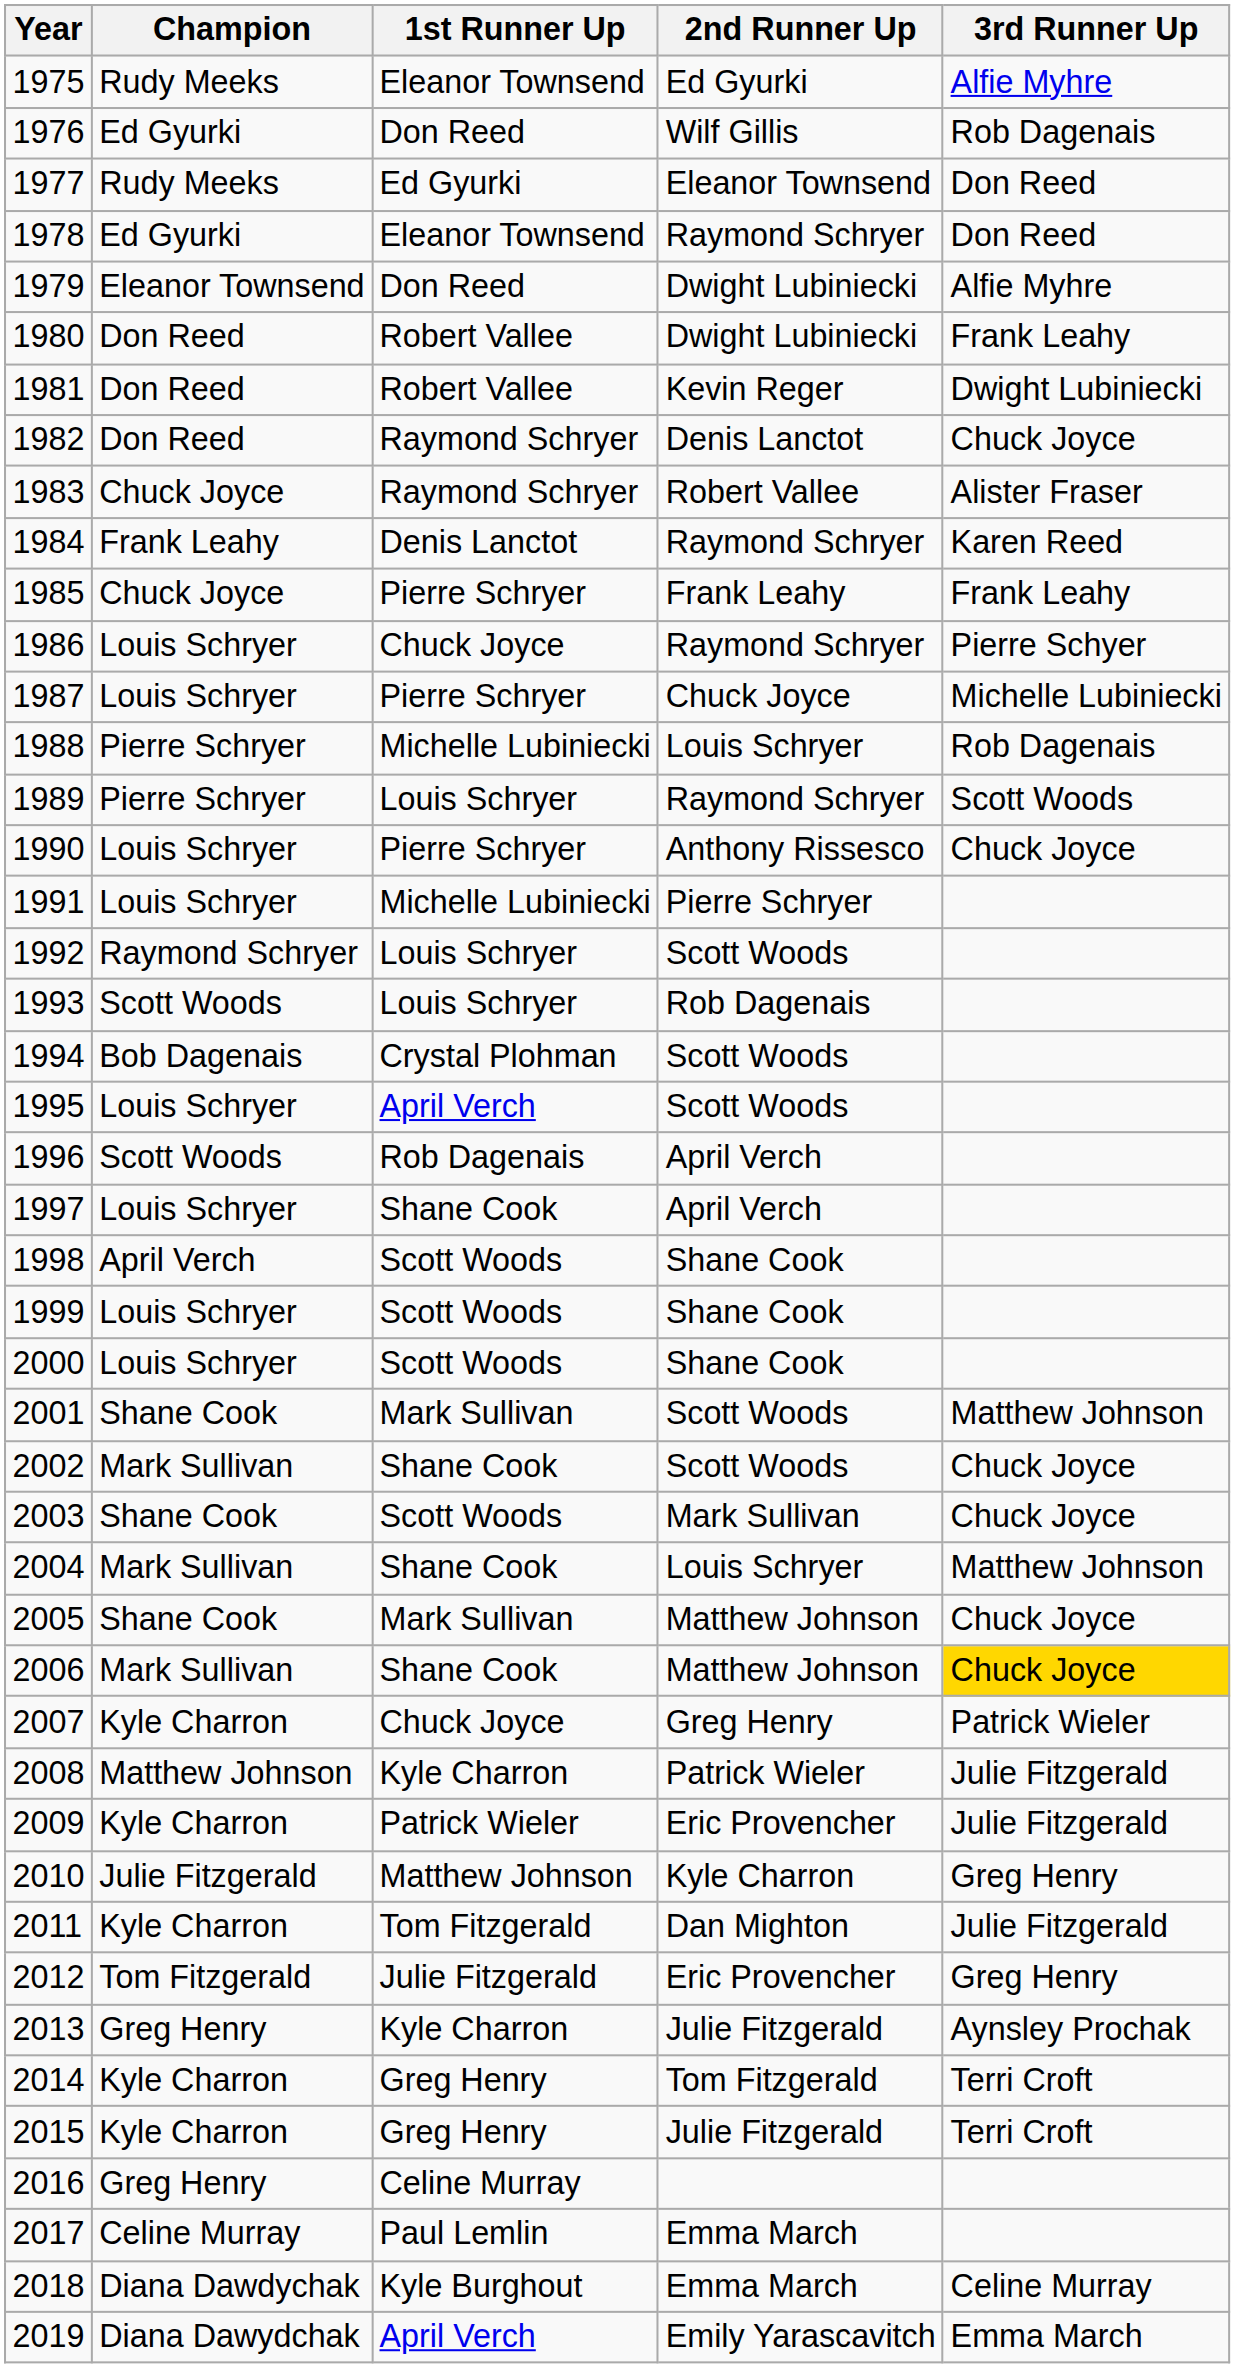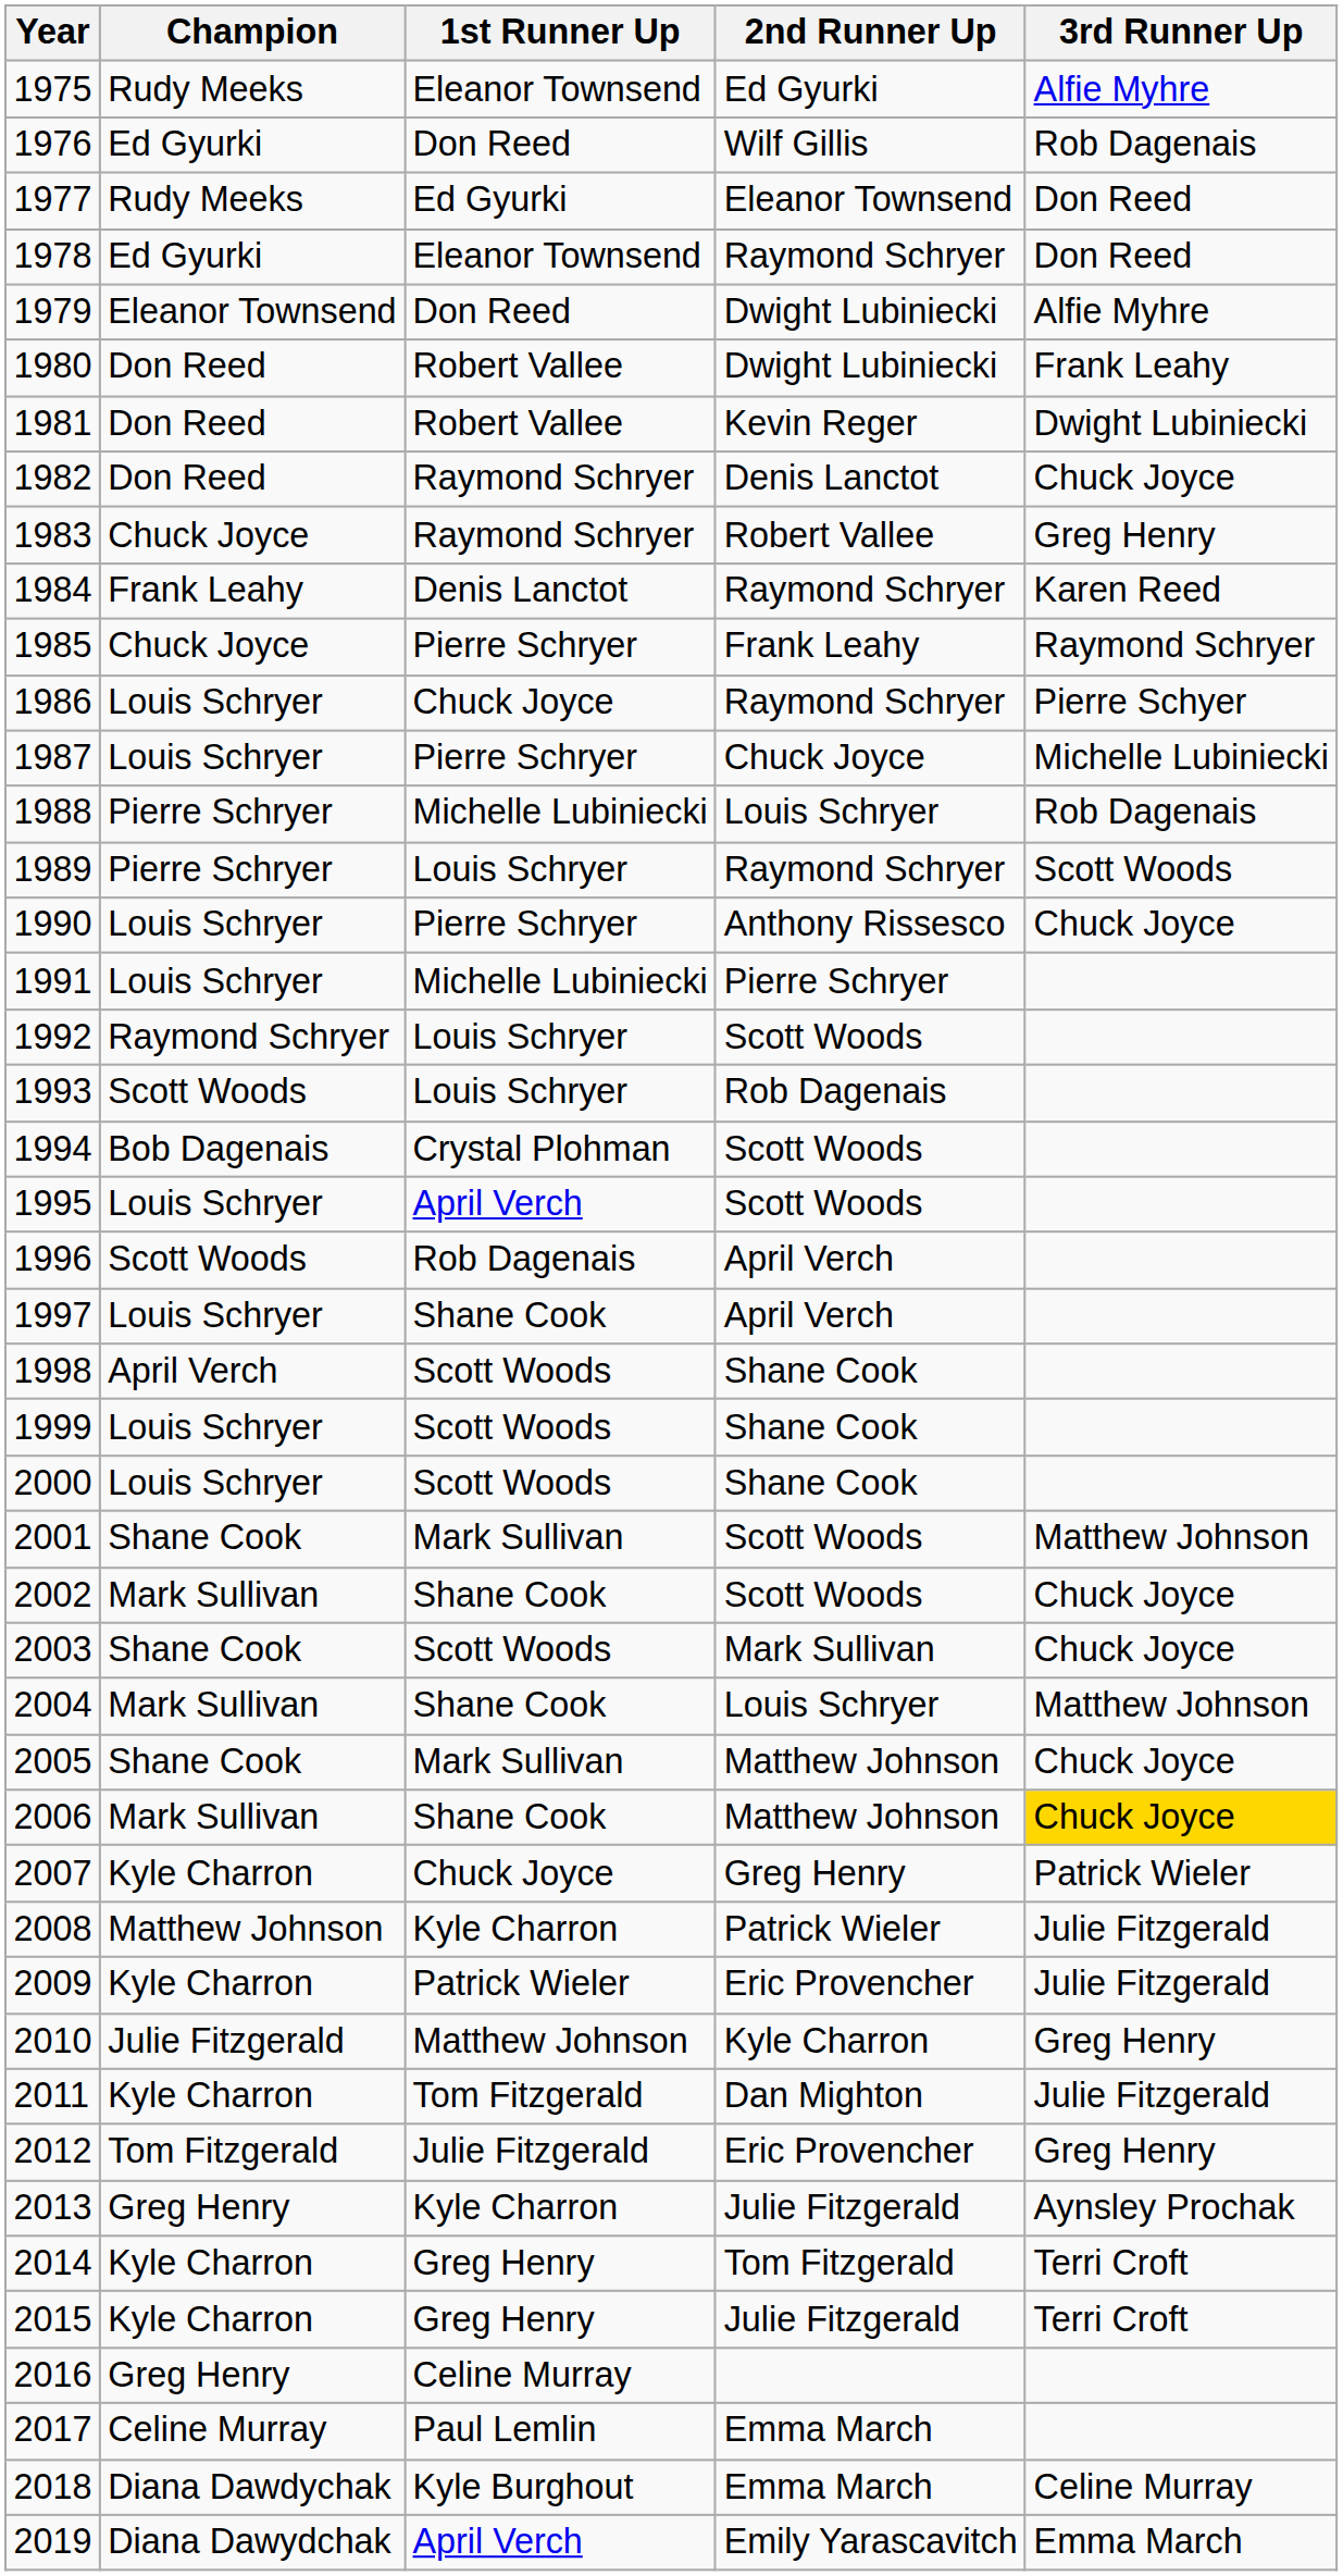 <table class="wikitable">
 <tr>
 <th>Year</th>
 <th>Champion</th>
 <th>1st Runner Up</th>
 <th>2nd Runner Up</th>
 <th>3rd Runner Up</th>
 </tr>
 <tr>
 <td>1975</td>
 <td>Rudy Meeks</td>
 <td>Eleanor Townsend</td>
 <td>Ed Gyurki</td>
 <td><a href='#'>Alfie Myhre</a></td>
 </tr>
 <tr>
 <td>1976</td>
 <td>Ed Gyurki</td>
 <td>Don Reed</td>
 <td>Wilf Gillis</td>
 <td>Rob Dagenais</td>
 </tr>
 <tr>
 <td>1977</td>
 <td>Rudy Meeks</td>
 <td>Ed Gyurki</td>
 <td>Eleanor Townsend</td>
 <td>Don Reed</td>
 </tr>
 <tr>
 <td>1978</td>
 <td>Ed Gyurki</td>
 <td>Eleanor Townsend</td>
 <td>Raymond Schryer</td>
 <td>Don Reed</td>
 </tr>
 <tr>
 <td>1979</td>
 <td>Eleanor Townsend</td>
 <td>Don Reed</td>
 <td>Dwight Lubiniecki</td>
 <td>Alfie Myhre</td>
 </tr>
 <tr>
 <td>1980</td>
 <td>Don Reed</td>
 <td>Robert Vallee</td>
 <td>Dwight Lubiniecki</td>
 <td>Frank Leahy</td>
 </tr>
 <tr>
 <td>1981</td>
 <td>Don Reed</td>
 <td>Robert Vallee</td>
 <td>Kevin Reger</td>
 <td>Dwight Lubiniecki</td>
 </tr>
 <tr>
 <td>1982</td>
 <td>Don Reed</td>
 <td>Raymond Schryer</td>
 <td>Denis Lanctot</td>
 <td>Chuck Joyce</td>
 </tr>
 <tr>
 <td>1983</td>
 <td>Chuck Joyce</td>
 <td>Raymond Schryer</td>
 <td>Robert Vallee</td>
-<td>Alister Fraser</td>
+<td>Greg Henry</td>
 </tr>
 <tr>
 <td>1984</td>
 <td>Frank Leahy</td>
 <td>Denis Lanctot</td>
 <td>Raymond Schryer</td>
 <td>Karen Reed</td>
 </tr>
 <tr>
 <td>1985</td>
 <td>Chuck Joyce</td>
 <td>Pierre Schryer</td>
 <td>Frank Leahy</td>
-<td>Frank Leahy</td>
+<td>Raymond Schryer</td>
 </tr>
 <tr>
 <td>1986</td>
 <td>Louis Schryer</td>
 <td>Chuck Joyce</td>
 <td>Raymond Schryer</td>
 <td>Pierre Schyer</td>
 </tr>
 <tr>
 <td>1987</td>
 <td>Louis Schryer</td>
 <td>Pierre Schryer</td>
 <td>Chuck Joyce</td>
 <td>Michelle Lubiniecki</td>
 </tr>
 <tr>
 <td>1988</td>
 <td>Pierre Schryer</td>
 <td>Michelle Lubiniecki</td>
 <td>Louis Schryer</td>
 <td>Rob Dagenais</td>
 </tr>
 <tr>
 <td>1989</td>
 <td>Pierre Schryer</td>
 <td>Louis Schryer</td>
 <td>Raymond Schryer</td>
 <td>Scott Woods</td>
 </tr>
 <tr>
 <td>1990</td>
 <td>Louis Schryer</td>
 <td>Pierre Schryer</td>
 <td>Anthony Rissesco</td>
 <td>Chuck Joyce</td>
 </tr>
 <tr>
 <td>1991</td>
 <td>Louis Schryer</td>
 <td>Michelle Lubiniecki</td>
 <td>Pierre Schryer</td>
 <td></td>
 </tr>
 <tr>
 <td>1992</td>
 <td>Raymond Schryer</td>
 <td>Louis Schryer</td>
 <td>Scott Woods</td>
 <td></td>
 </tr>
 <tr>
 <td>1993</td>
 <td>Scott Woods</td>
 <td>Louis Schryer</td>
 <td>Rob Dagenais</td>
 <td></td>
 </tr>
 <tr>
 <td>1994</td>
 <td>Bob Dagenais</td>
 <td>Crystal Plohman</td>
 <td>Scott Woods</td>
 <td></td>
 </tr>
 <tr>
 <td>1995</td>
 <td>Louis Schryer</td>
 <td><a href='#'>April Verch</a></td>
 <td>Scott Woods</td>
 <td></td>
 </tr>
 <tr>
 <td>1996</td>
 <td>Scott Woods</td>
 <td>Rob Dagenais</td>
 <td>April Verch</td>
 <td></td>
 </tr>
 <tr>
 <td>1997</td>
 <td>Louis Schryer</td>
 <td>Shane Cook</td>
 <td>April Verch</td>
 <td></td>
 </tr>
 <tr>
 <td>1998</td>
 <td>April Verch</td>
 <td>Scott Woods</td>
 <td>Shane Cook</td>
 <td></td>
 </tr>
 <tr>
 <td>1999</td>
 <td>Louis Schryer</td>
 <td>Scott Woods</td>
 <td>Shane Cook</td>
 <td></td>
 </tr>
 <tr>
 <td>2000</td>
 <td>Louis Schryer</td>
 <td>Scott Woods</td>
 <td>Shane Cook</td>
 <td></td>
 </tr>
 <tr>
 <td>2001</td>
 <td>Shane Cook</td>
 <td>Mark Sullivan</td>
 <td>Scott Woods</td>
 <td>Matthew Johnson</td>
 </tr>
 <tr>
 <td>2002</td>
 <td>Mark Sullivan</td>
 <td>Shane Cook</td>
 <td>Scott Woods</td>
 <td>Chuck Joyce</td>
 </tr>
 <tr>
 <td>2003</td>
 <td>Shane Cook</td>
 <td>Scott Woods</td>
 <td>Mark Sullivan</td>
 <td>Chuck Joyce</td>
 </tr>
 <tr>
 <td>2004</td>
 <td>Mark Sullivan</td>
 <td>Shane Cook</td>
 <td>Louis Schryer</td>
 <td>Matthew Johnson</td>
 </tr>
 <tr>
 <td>2005</td>
 <td>Shane Cook</td>
 <td>Mark Sullivan</td>
 <td>Matthew Johnson</td>
 <td>Chuck Joyce</td>
 </tr>
 <tr>
 <td>2006</td>
 <td>Mark Sullivan</td>
 <td>Shane Cook</td>
 <td>Matthew Johnson</td>
 <td style="background: gold;">Chuck Joyce</td>
 </tr>
 <tr>
 <td>2007</td>
 <td>Kyle Charron</td>
 <td>Chuck Joyce</td>
 <td>Greg Henry</td>
 <td>Patrick Wieler</td>
 </tr>
 <tr>
 <td>2008</td>
 <td>Matthew Johnson</td>
 <td>Kyle Charron</td>
 <td>Patrick Wieler</td>
 <td>Julie Fitzgerald</td>
 </tr>
 <tr>
 <td>2009</td>
 <td>Kyle Charron</td>
 <td>Patrick Wieler</td>
 <td>Eric Provencher</td>
 <td>Julie Fitzgerald</td>
 </tr>
 <tr>
 <td>2010</td>
 <td>Julie Fitzgerald</td>
 <td>Matthew Johnson</td>
 <td>Kyle Charron</td>
 <td>Greg Henry</td>
 </tr>
 <tr>
 <td>2011</td>
 <td>Kyle Charron</td>
 <td>Tom Fitzgerald</td>
 <td>Dan Mighton</td>
 <td>Julie Fitzgerald</td>
 </tr>
 <tr>
 <td>2012</td>
 <td>Tom Fitzgerald</td>
 <td>Julie Fitzgerald</td>
 <td>Eric Provencher</td>
 <td>Greg Henry</td>
 </tr>
 <tr>
 <td>2013</td>
 <td>Greg Henry</td>
 <td>Kyle Charron</td>
 <td>Julie Fitzgerald</td>
 <td>Aynsley Prochak</td>
 </tr>
 <tr>
 <td>2014</td>
 <td>Kyle Charron</td>
 <td>Greg Henry</td>
 <td>Tom Fitzgerald</td>
 <td>Terri Croft</td>
 </tr>
 <tr>
 <td>2015</td>
 <td>Kyle Charron</td>
 <td>Greg Henry</td>
 <td>Julie Fitzgerald</td>
 <td>Terri Croft</td>
 </tr>
 <tr>
 <td>2016</td>
 <td>Greg Henry</td>
 <td>Celine Murray</td>
 <td></td>
 </tr>
 <tr>
 <td>2017</td>
 <td>Celine Murray</td>
 <td>Paul Lemlin</td>
 <td>Emma March</td>
 <td></td>
 </tr>
 <tr>
 <td>2018</td>
 <td>Diana Dawdychak</td>
 <td>Kyle Burghout</td>
 <td>Emma March</td>
 <td>Celine Murray</td>
 </tr>
 <tr>
 <td>2019</td>
 <td>Diana Dawydchak</td>
 <td><a href='#'>April Verch</a></td>
 <td>Emily Yarascavitch</td>
 <td>Emma March</td>
 </tr>
 </table>
